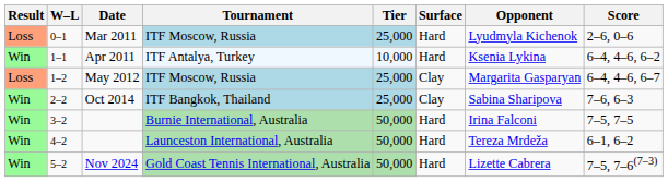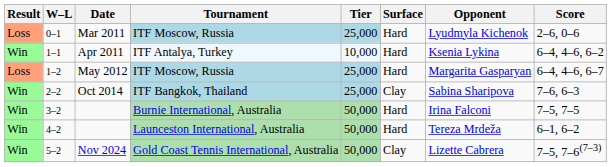 <table class="sortable wikitable">
 <tr>
 <th>Result</th>
 <th class="unsortable">W–L</th>
 <th>Date</th>
 <th>Tournament</th>
 <th>Tier</th>
 <th>Surface</th>
 <th>Opponent</th>
 <th class="unsortable">Score</th>
 </tr>
 <tr>
 <td style="background:#ffa07a;">Loss</td>
 <td><small>0–1</small></td>
 <td>Mar 2011</td>
 <td style="background:lightblue;">ITF Moscow, Russia</td>
 <td style="background:lightblue;">25,000</td>
 <td>Hard</td>
 <td> <a href='#'>Lyudmyla Kichenok</a></td>
 <td>2–6, 0–6</td>
 </tr>
 <tr>
 <td style="background:#98fb98;">Win</td>
 <td><small>1–1</small></td>
 <td>Apr 2011</td>
 <td style="background:#f0f8ff;">ITF Antalya, Turkey</td>
 <td style="background:#f0f8ff;">10,000</td>
 <td>Hard</td>
 <td> <a href='#'>Ksenia Lykina</a></td>
 <td>6–4, 4–6, 6–2</td>
 </tr>
 <tr>
 <td style="background:#ffa07a;">Loss</td>
 <td><small>1–2</small></td>
 <td>May 2012</td>
 <td style="background:lightblue;">ITF Moscow, Russia</td>
 <td style="background:lightblue;">25,000</td>
-<td>Clay</td>
+<td>Hard</td>
 <td> <a href='#'>Margarita Gasparyan</a></td>
 <td>6–4, 4–6, 6–7</td>
 </tr>
 <tr>
 <td style="background:#98fb98;">Win</td>
 <td><small>2–2</small></td>
 <td>Oct 2014</td>
 <td style="background:lightblue;">ITF Bangkok, Thailand</td>
 <td style="background:lightblue;">25,000</td>
 <td>Clay</td>
 <td> <a href='#'>Sabina Sharipova</a></td>
 <td>7–6, 6–3</td>
 </tr>
 <tr>
 <td style="background:#98fb98;">Win</td>
 <td><small>3–2</small></td>
 <td><a href='#'></a></td>
 <td style="background:#addfad;"><a href='#'>Burnie International</a>, Australia</td>
 <td style="background:#addfad;">50,000</td>
 <td>Hard</td>
 <td> <a href='#'>Irina Falconi</a></td>
 <td>7–5, 7–5</td>
 </tr>
 <tr>
 <td style="background:#98fb98;">Win</td>
 <td><small>4–2</small></td>
 <td><a href='#'></a></td>
 <td style="background:#addfad;"><a href='#'>Launceston International</a>, Australia</td>
 <td style="background:#addfad;">50,000</td>
 <td>Hard</td>
 <td> <a href='#'>Tereza Mrdeža</a></td>
 <td>6–1, 6–2</td>
 </tr>
 <tr>
 <td style="background:#98fb98;">Win</td>
 <td><small>5–2</small></td>
 <td><a href='#'>Nov 2024</a></td>
 <td style="background:#addfad;"><a href='#'>Gold Coast Tennis International</a>, Australia</td>
 <td style="background:#addfad;">50,000</td>
-<td>Hard</td>
+<td>Clay</td>
 <td> <a href='#'>Lizette Cabrera</a></td>
 <td>7–5, 7–6<sup>(7–3)</sup></td>
 </tr>
 </table>
